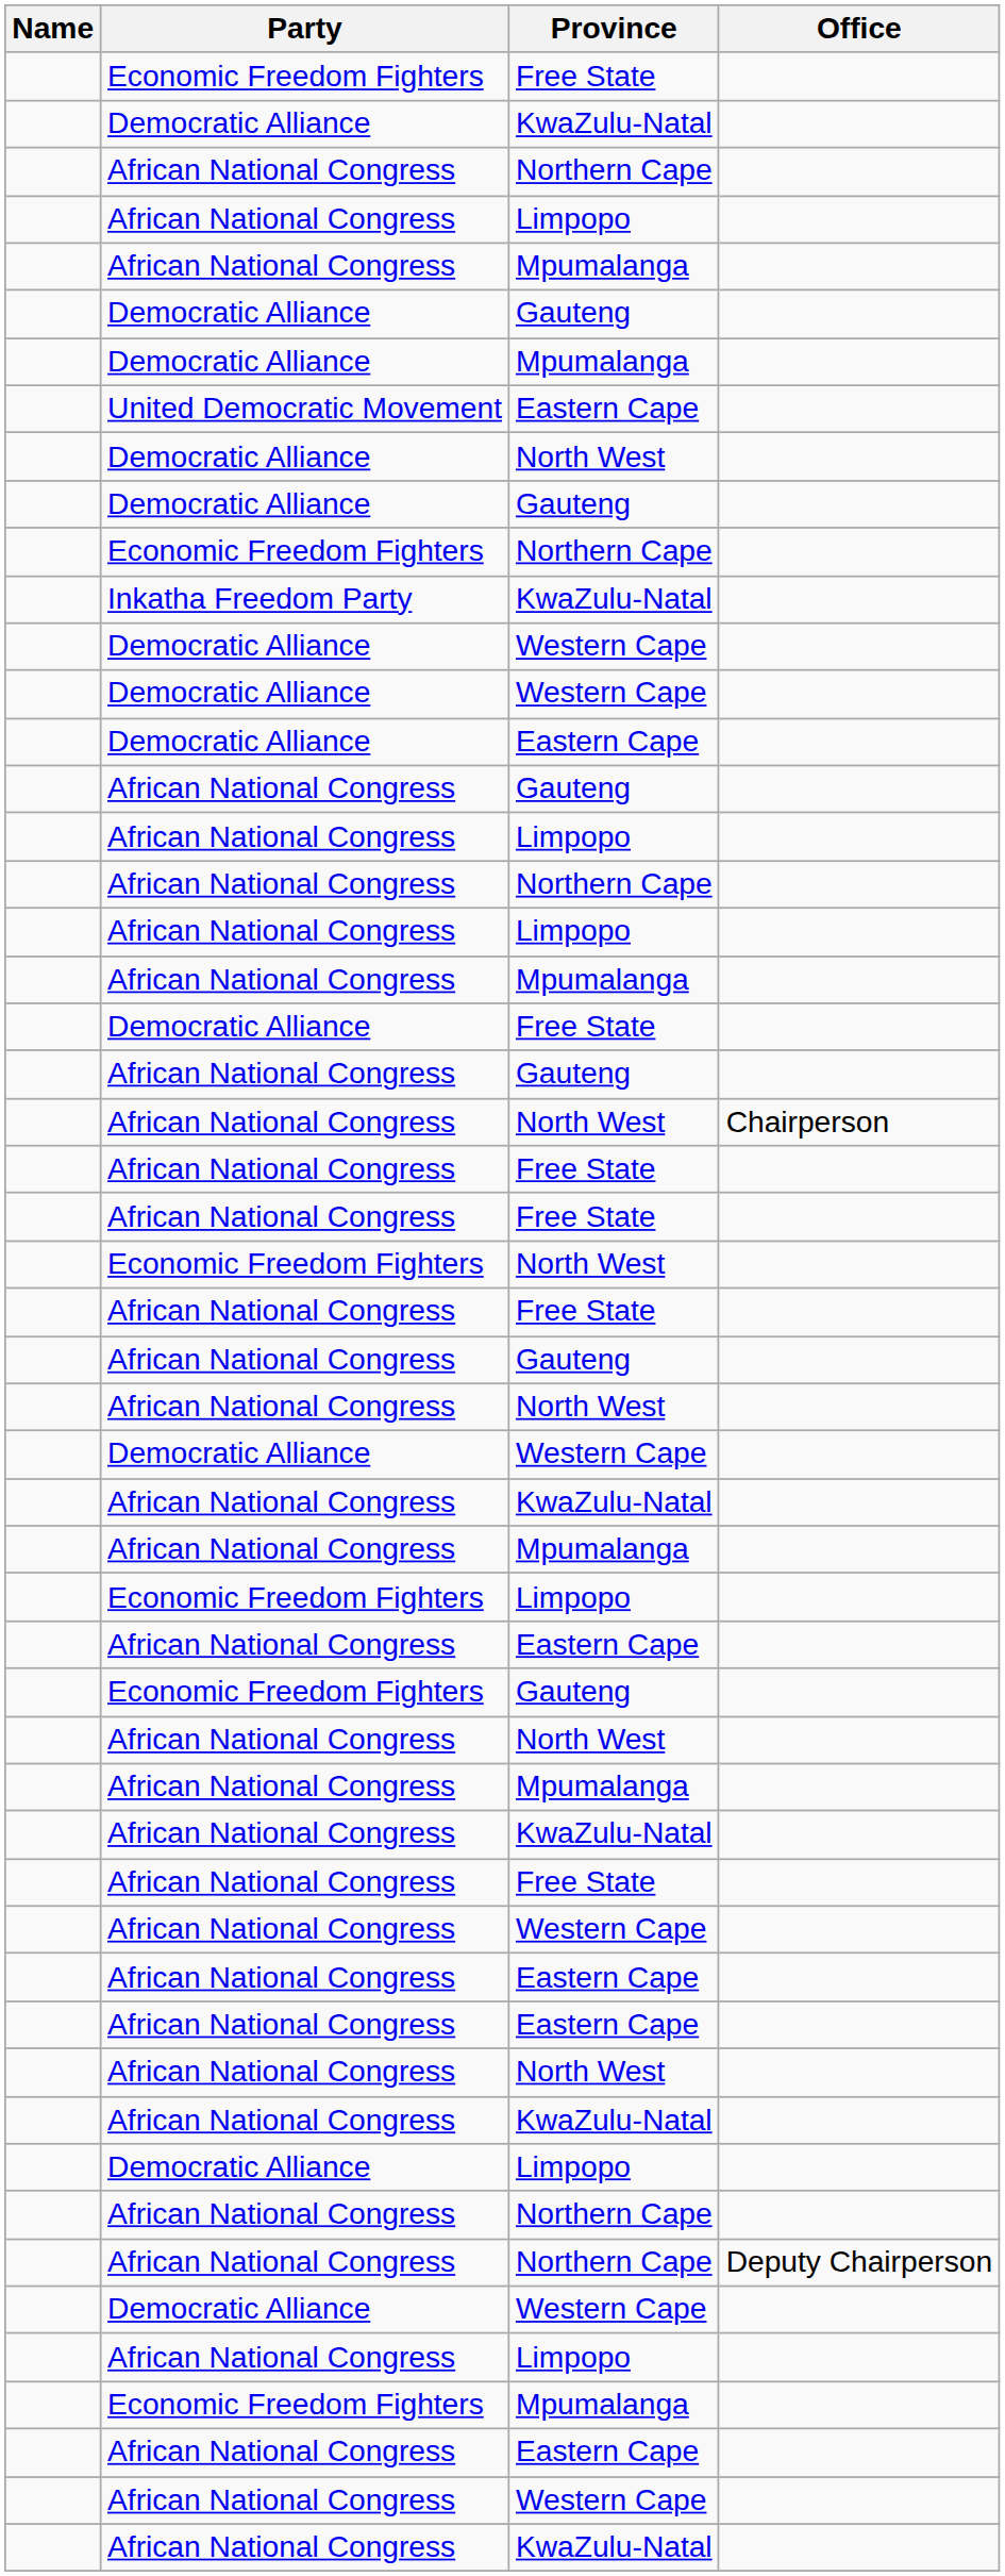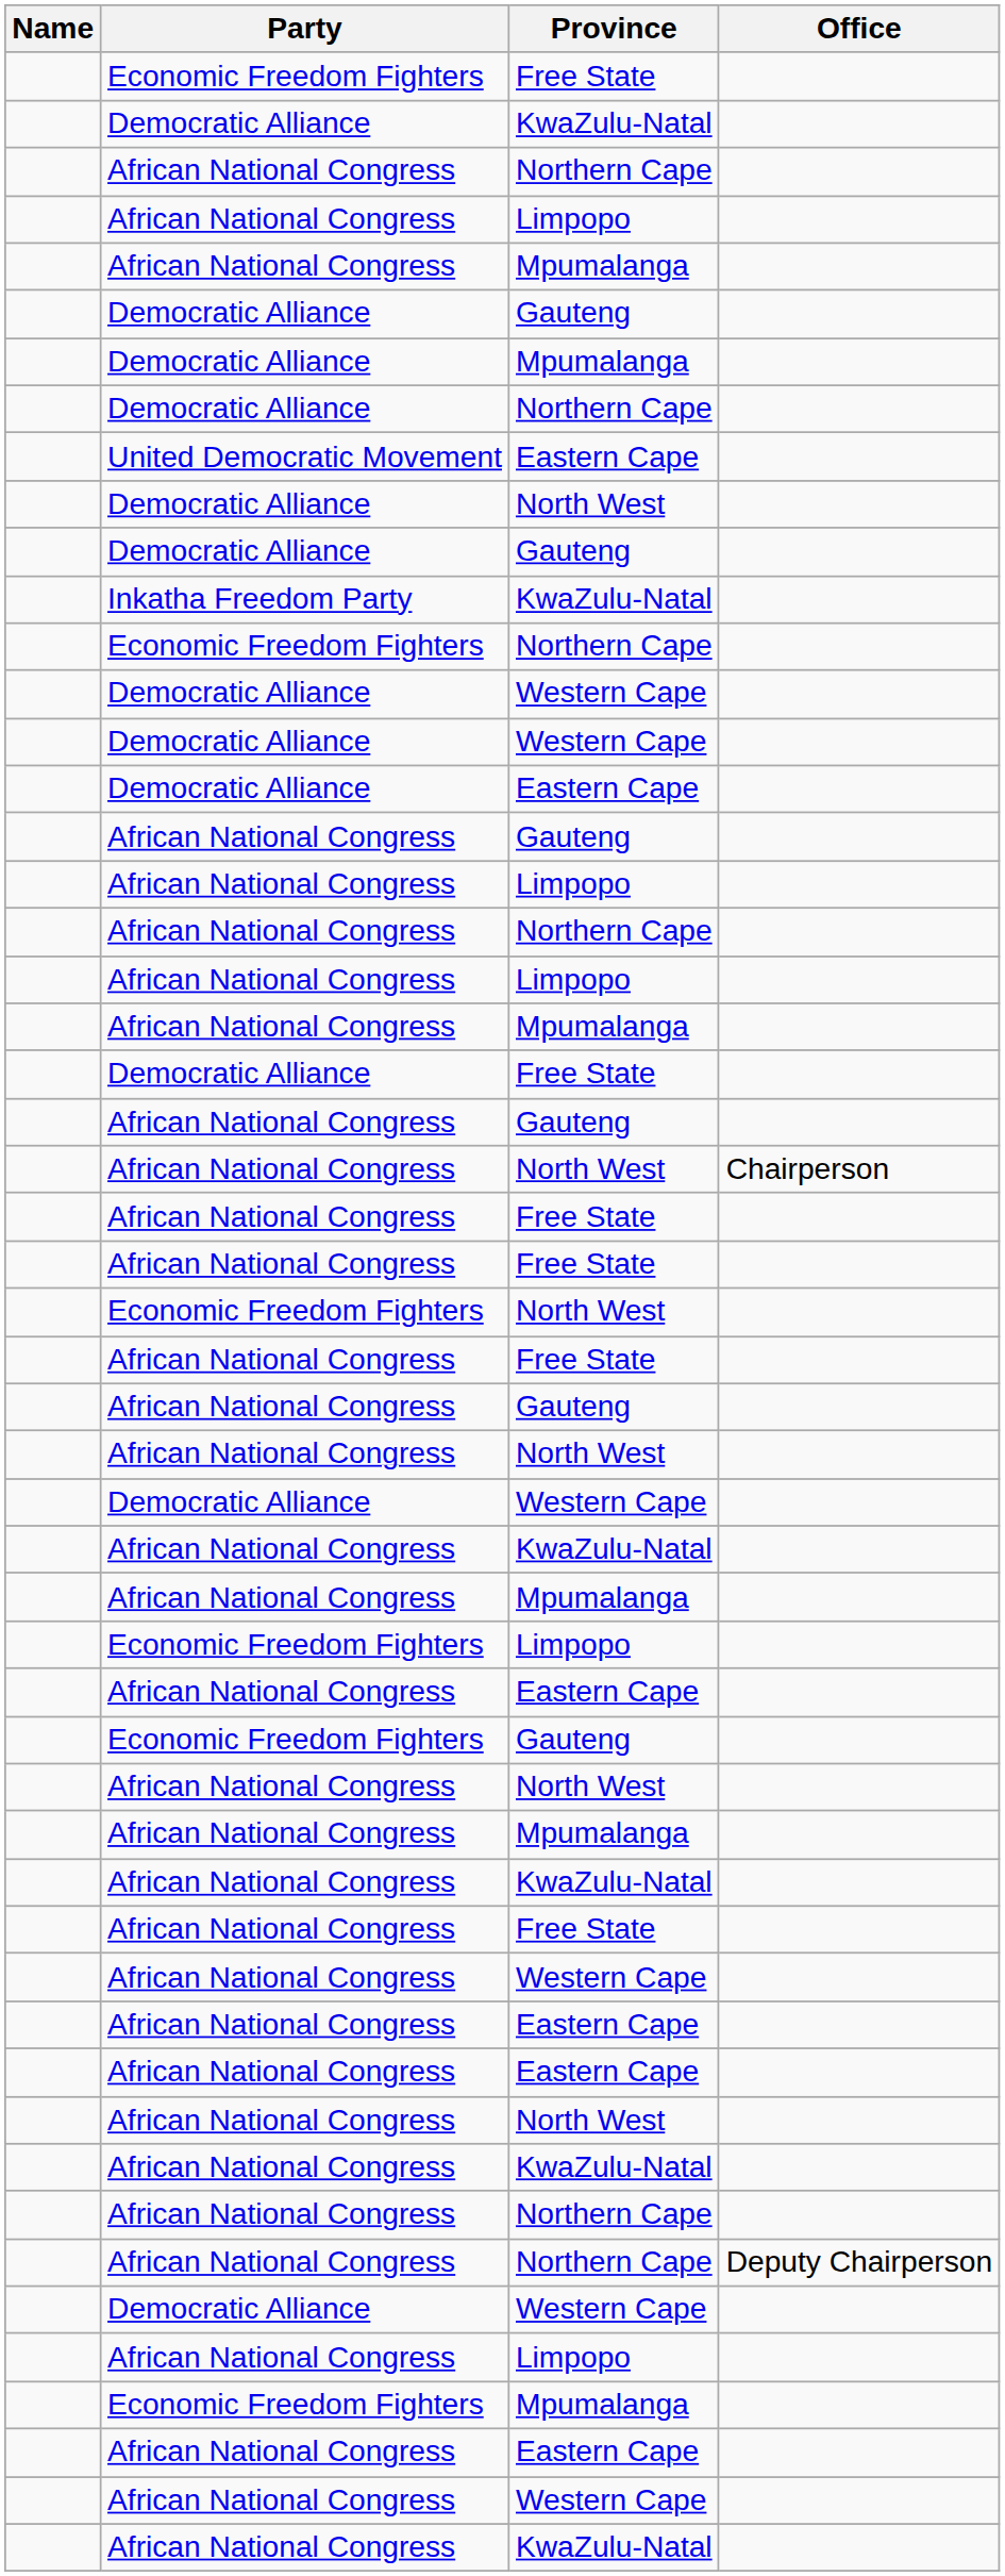 <table class="wikitable sortable">
 <tr>
 <th>Name</th>
 <th>Party</th>
 <th>Province</th>
 <th class="unsortable">Office</th>
 </tr>
 <tr>
 <td></td>
 <td><a href='#'>Economic Freedom Fighters</a></td>
 <td><a href='#'>Free State</a></td>
 <td></td>
 </tr>
 <tr>
 <td></td>
 <td><a href='#'>Democratic Alliance</a></td>
 <td><a href='#'>KwaZulu-Natal</a></td>
 <td></td>
 </tr>
 <tr>
 <td></td>
 <td><a href='#'>African National Congress</a></td>
 <td><a href='#'>Northern Cape</a></td>
 <td></td>
 </tr>
 <tr>
 <td></td>
 <td><a href='#'>African National Congress</a></td>
 <td><a href='#'>Limpopo</a></td>
 <td></td>
 </tr>
 <tr>
 <td></td>
 <td><a href='#'>African National Congress</a></td>
 <td><a href='#'>Mpumalanga</a></td>
 <td></td>
 </tr>
 <tr>
 <td></td>
 <td><a href='#'>Democratic Alliance</a></td>
 <td><a href='#'>Gauteng</a></td>
 <td></td>
 </tr>
 <tr>
 <td></td>
 <td><a href='#'>Democratic Alliance</a></td>
 <td><a href='#'>Mpumalanga</a></td>
 <td></td>
 </tr>
 <tr>
 <td></td>
+<td><a href='#'>Democratic Alliance</a></td>
+<td><a href='#'>Northern Cape</a></td>
+<td></td>
+</tr>
+<tr>
+<td></td>
 <td><a href='#'>United Democratic Movement</a></td>
 <td><a href='#'>Eastern Cape</a></td>
 <td></td>
 </tr>
 <tr>
 <td></td>
 <td><a href='#'>Democratic Alliance</a></td>
 <td><a href='#'>North West</a></td>
 <td></td>
 </tr>
 <tr>
 <td></td>
 <td><a href='#'>Democratic Alliance</a></td>
 <td><a href='#'>Gauteng</a></td>
 <td></td>
 </tr>
 <tr>
 <td></td>
-<td><a href='#'>Economic Freedom Fighters</a></td>
-<td><a href='#'>Northern Cape</a></td>
+<td><a href='#'>Inkatha Freedom Party</a></td>
+<td><a href='#'>KwaZulu-Natal</a></td>
 <td></td>
 </tr>
 <tr>
 <td></td>
-<td><a href='#'>Inkatha Freedom Party</a></td>
-<td><a href='#'>KwaZulu-Natal</a></td>
+<td><a href='#'>Economic Freedom Fighters</a></td>
+<td><a href='#'>Northern Cape</a></td>
 <td></td>
 </tr>
 <tr>
 <td></td>
 <td><a href='#'>Democratic Alliance</a></td>
 <td><a href='#'>Western Cape</a></td>
 <td></td>
 </tr>
 <tr>
 <td></td>
 <td><a href='#'>Democratic Alliance</a></td>
 <td><a href='#'>Western Cape</a></td>
 <td></td>
 </tr>
 <tr>
 <td></td>
 <td><a href='#'>Democratic Alliance</a></td>
 <td><a href='#'>Eastern Cape</a></td>
 <td></td>
 </tr>
 <tr>
 <td></td>
 <td><a href='#'>African National Congress</a></td>
 <td><a href='#'>Gauteng</a></td>
 <td></td>
 </tr>
 <tr>
 <td></td>
 <td><a href='#'>African National Congress</a></td>
 <td><a href='#'>Limpopo</a></td>
 <td></td>
 </tr>
 <tr>
 <td></td>
 <td><a href='#'>African National Congress</a></td>
 <td><a href='#'>Northern Cape</a></td>
 <td></td>
 </tr>
 <tr>
 <td></td>
 <td><a href='#'>African National Congress</a></td>
 <td><a href='#'>Limpopo</a></td>
 <td></td>
 </tr>
 <tr>
 <td></td>
 <td><a href='#'>African National Congress</a></td>
 <td><a href='#'>Mpumalanga</a></td>
 <td></td>
 </tr>
 <tr>
 <td></td>
 <td><a href='#'>Democratic Alliance</a></td>
 <td><a href='#'>Free State</a></td>
 <td></td>
 </tr>
 <tr>
 <td></td>
 <td><a href='#'>African National Congress</a></td>
 <td><a href='#'>Gauteng</a></td>
 <td></td>
 </tr>
 <tr>
 <td></td>
 <td><a href='#'>African National Congress</a></td>
 <td><a href='#'>North West</a></td>
 <td>Chairperson</td>
 </tr>
 <tr>
 <td></td>
 <td><a href='#'>African National Congress</a></td>
 <td><a href='#'>Free State</a></td>
 <td></td>
 </tr>
 <tr>
 <td></td>
 <td><a href='#'>African National Congress</a></td>
 <td><a href='#'>Free State</a></td>
 <td></td>
 </tr>
 <tr>
 <td></td>
 <td><a href='#'>Economic Freedom Fighters</a></td>
 <td><a href='#'>North West</a></td>
 <td></td>
 </tr>
 <tr>
 <td></td>
 <td><a href='#'>African National Congress</a></td>
 <td><a href='#'>Free State</a></td>
 <td></td>
 </tr>
 <tr>
 <td></td>
 <td><a href='#'>African National Congress</a></td>
 <td><a href='#'>Gauteng</a></td>
 <td></td>
 </tr>
 <tr>
 <td></td>
 <td><a href='#'>African National Congress</a></td>
 <td><a href='#'>North West</a></td>
 <td></td>
 </tr>
 <tr>
 <td></td>
 <td><a href='#'>Democratic Alliance</a></td>
 <td><a href='#'>Western Cape</a></td>
 <td></td>
 </tr>
 <tr>
 <td></td>
 <td><a href='#'>African National Congress</a></td>
 <td><a href='#'>KwaZulu-Natal</a></td>
 <td></td>
 </tr>
 <tr>
 <td></td>
 <td><a href='#'>African National Congress</a></td>
 <td><a href='#'>Mpumalanga</a></td>
 <td></td>
 </tr>
 <tr>
 <td></td>
 <td><a href='#'>Economic Freedom Fighters</a></td>
 <td><a href='#'>Limpopo</a></td>
 <td></td>
 </tr>
 <tr>
 <td></td>
 <td><a href='#'>African National Congress</a></td>
 <td><a href='#'>Eastern Cape</a></td>
 <td></td>
 </tr>
 <tr>
 <td></td>
 <td><a href='#'>Economic Freedom Fighters</a></td>
 <td><a href='#'>Gauteng</a></td>
 <td></td>
 </tr>
 <tr>
 <td></td>
 <td><a href='#'>African National Congress</a></td>
 <td><a href='#'>North West</a></td>
 <td></td>
 </tr>
 <tr>
 <td></td>
 <td><a href='#'>African National Congress</a></td>
 <td><a href='#'>Mpumalanga</a></td>
 <td></td>
 </tr>
 <tr>
 <td></td>
 <td><a href='#'>African National Congress</a></td>
 <td><a href='#'>KwaZulu-Natal</a></td>
 <td></td>
 </tr>
 <tr>
 <td></td>
 <td><a href='#'>African National Congress</a></td>
 <td><a href='#'>Free State</a></td>
 <td></td>
 </tr>
 <tr>
 <td></td>
 <td><a href='#'>African National Congress</a></td>
 <td><a href='#'>Western Cape</a></td>
 <td></td>
 </tr>
 <tr>
 <td></td>
 <td><a href='#'>African National Congress</a></td>
 <td><a href='#'>Eastern Cape</a></td>
 <td></td>
 </tr>
 <tr>
 <td></td>
 <td><a href='#'>African National Congress</a></td>
 <td><a href='#'>Eastern Cape</a></td>
 <td></td>
 </tr>
 <tr>
 <td></td>
 <td><a href='#'>African National Congress</a></td>
 <td><a href='#'>North West</a></td>
 <td></td>
 </tr>
 <tr>
 <td></td>
 <td><a href='#'>African National Congress</a></td>
 <td><a href='#'>KwaZulu-Natal</a></td>
 <td></td>
 </tr>
 <tr>
 <td></td>
-<td><a href='#'>Democratic Alliance</a></td>
-<td><a href='#'>Limpopo</a></td>
-<td></td>
-</tr>
-<tr>
-<td></td>
 <td><a href='#'>African National Congress</a></td>
 <td><a href='#'>Northern Cape</a></td>
 <td></td>
 </tr>
 <tr>
 <td></td>
 <td><a href='#'>African National Congress</a></td>
 <td><a href='#'>Northern Cape</a></td>
 <td>Deputy Chairperson</td>
 </tr>
 <tr>
 <td></td>
 <td><a href='#'>Democratic Alliance</a></td>
 <td><a href='#'>Western Cape</a></td>
 <td></td>
 </tr>
 <tr>
 <td></td>
 <td><a href='#'>African National Congress</a></td>
 <td><a href='#'>Limpopo</a></td>
 <td></td>
 </tr>
 <tr>
 <td></td>
 <td><a href='#'>Economic Freedom Fighters</a></td>
 <td><a href='#'>Mpumalanga</a></td>
 <td></td>
 </tr>
 <tr>
 <td></td>
 <td><a href='#'>African National Congress</a></td>
 <td><a href='#'>Eastern Cape</a></td>
 <td></td>
 </tr>
 <tr>
 <td></td>
 <td><a href='#'>African National Congress</a></td>
 <td><a href='#'>Western Cape</a></td>
 <td></td>
 </tr>
 <tr>
 <td></td>
 <td><a href='#'>African National Congress</a></td>
 <td><a href='#'>KwaZulu-Natal</a></td>
 <td></td>
 </tr>
 </table>
